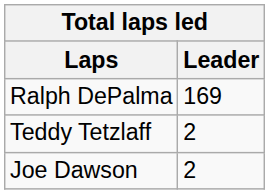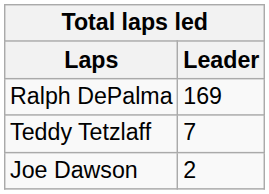 <table class="wikitable">
 <tr>
 <th colspan=2>Total laps led</th>
 </tr>
 <tr>
 <th>Laps</th>
 <th>Leader</th>
 </tr>
 <tr>
 <td>Ralph DePalma</td>
 <td>169</td>
 </tr>
 <tr>
 <td>Teddy Tetzlaff</td>
-<td>2</td>
+<td>7</td>
 </tr>
 <tr>
 <td>Joe Dawson</td>
 <td>2</td>
 </tr>
 </table>
